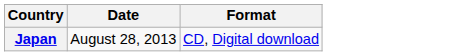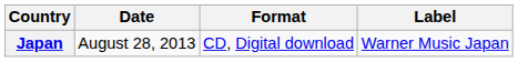 <table class="wikitable plainrowheaders">
 <tr>
 <th scope="col">Country</th>
 <th>Date</th>
 <th>Format</th>
+<th>Label</th>
 </tr>
 <tr>
 <th scope="row" rowspan="1"><a href='#'>Japan</a></th>
 <td>August 28, 2013</td>
 <td><a href='#'>CD</a>, <a href='#'>Digital download</a></td>
+<td><a href='#'>Warner Music Japan</a></td>
 </tr>
 </table>
